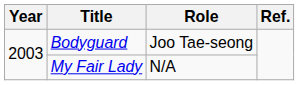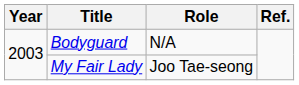 <table class="wikitable">
 <tr>
 <th>Year</th>
 <th>Title</th>
 <th>Role</th>
 <th>Ref.</th>
 </tr>
 <tr>
 <td rowspan="2">2003</td>
 <td><em><a href='#'>Bodyguard</a></em></td>
-<td>Joo Tae-seong</td>
+<td>N/A</td>
 <td rowspan="2"></td>
 </tr>
 <tr>
 <td><em><a href='#'>My Fair Lady</a></em></td>
-<td>N/A</td>
+<td>Joo Tae-seong</td>
 </tr>
 </table>
